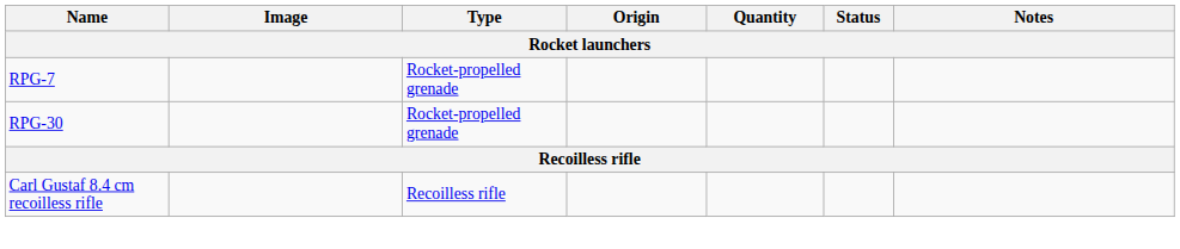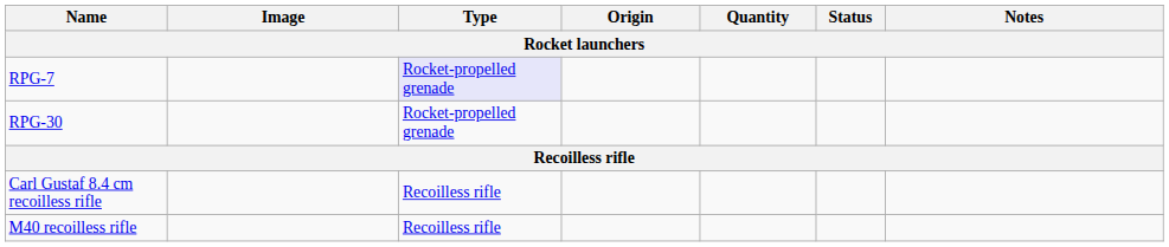 <table class="wikitable" style="width:90%;">
 <tr>
 <th width=14%>Name</th>
 <th width=20%>Image</th>
 <th width=14%>Type</th>
 <th width=12%>Origin</th>
 <th width=10%>Quantity</th>
 <th width=06%>Status</th>
 <th width=24%>Notes</th>
 </tr>
 <tr>
 <th colspan="7">Rocket launchers</th>
 </tr>
 <tr>
 <td><a href='#'>RPG-7</a></td>
 <td></td>
-<td><a href='#'>Rocket-propelled grenade</a></td>
+<td style="background: lavender;"><a href='#'>Rocket-propelled grenade</a></td>
 <td></td>
 <td></td>
 <td></td>
 <td></td>
 </tr>
 <tr>
 <td><a href='#'>RPG-30</a></td>
 <td></td>
 <td><a href='#'>Rocket-propelled grenade</a></td>
 <td></td>
 <td></td>
 <td></td>
 <td></td>
 </tr>
 <tr>
 <th colspan="7">Recoilless rifle</th>
 </tr>
 <tr>
 <td><a href='#'>Carl Gustaf 8.4 cm recoilless rifle</a></td>
 <td></td>
 <td><a href='#'>Recoilless rifle</a></td>
 <td></td>
 <td></td>
 <td></td>
 <td></td>
 </tr>
+<tr>
+<td><a href='#'>M40 recoilless rifle</a></td>
+<td></td>
+<td><a href='#'>Recoilless rifle</a></td>
+<td></td>
+<td></td>
+<td></td>
+<td></td>
+</tr>
 </table>
